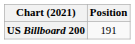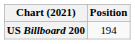 <table class="wikitable plainrowheaders" style="text-align:center">
 <tr>
 <th scope="col">Chart (2021)</th>
 <th scope="col">Position</th>
 </tr>
 <tr>
 <th scope="row">US <em>Billboard</em> 200</th>
-<td>191</td>
+<td>194</td>
 </tr>
 </table>
